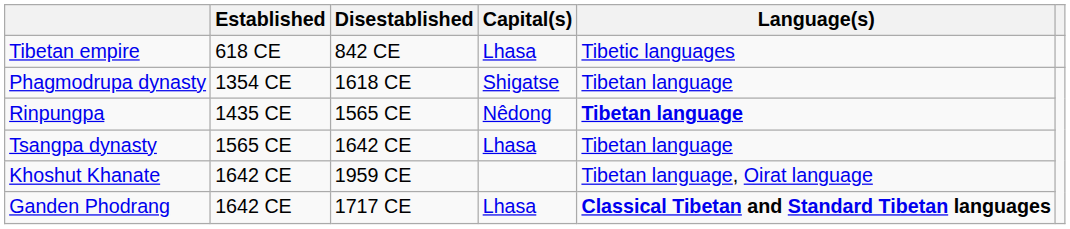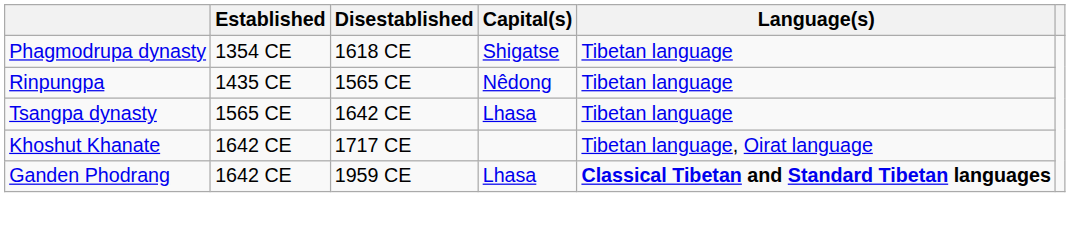 <table class="wikitable sortable">
 <tr>
 <th></th>
 <th>Established</th>
 <th>Disestablished</th>
 <th>Capital(s)</th>
 <th>Language(s)</th>
 <th scope=col class=unsortable></th>
-</tr>
-<tr>
-<td><a href='#'>Tibetan empire</a></td>
-<td>618 CE</td>
-<td>842 CE</td>
-<td><a href='#'>Lhasa</a></td>
-<td><a href='#'>Tibetic languages</a></td>
-<td></td>
 </tr>
 <tr>
 <td><a href='#'>Phagmodrupa dynasty</a></td>
 <td>1354 CE</td>
 <td>1618 CE</td>
 <td><a href='#'>Shigatse</a></td>
 <td><a href='#'>Tibetan language</a></td>
 <td rowspan=5 colspan=1 style="text-align: left;"></td>
 </tr>
 <tr>
 <td><a href='#'>Rinpungpa</a></td>
 <td>1435 CE</td>
 <td>1565 CE</td>
 <td><a href='#'>Nêdong</a></td>
-<td><strong><a href='#'>Tibetan language</a></strong></td>
+<td><a href='#'>Tibetan language</a></td>
 </tr>
 <tr>
 <td><a href='#'>Tsangpa dynasty</a></td>
 <td>1565 CE</td>
 <td>1642 CE</td>
 <td><a href='#'>Lhasa</a></td>
 <td><a href='#'>Tibetan language</a></td>
 </tr>
 <tr>
 <td><a href='#'>Khoshut Khanate</a></td>
 <td>1642 CE</td>
-<td>1959 CE</td>
+<td>1717 CE</td>
 <td></td>
 <td><a href='#'>Tibetan language</a>, <a href='#'>Oirat language</a></td>
 </tr>
 <tr>
 <td><a href='#'>Ganden Phodrang</a></td>
 <td>1642 CE</td>
-<td>1717 CE</td>
+<td>1959 CE</td>
 <td><a href='#'>Lhasa</a></td>
 <td><strong><a href='#'>Classical Tibetan</a> and <a href='#'>Standard Tibetan</a> languages</strong></td>
 </tr>
 </table>
